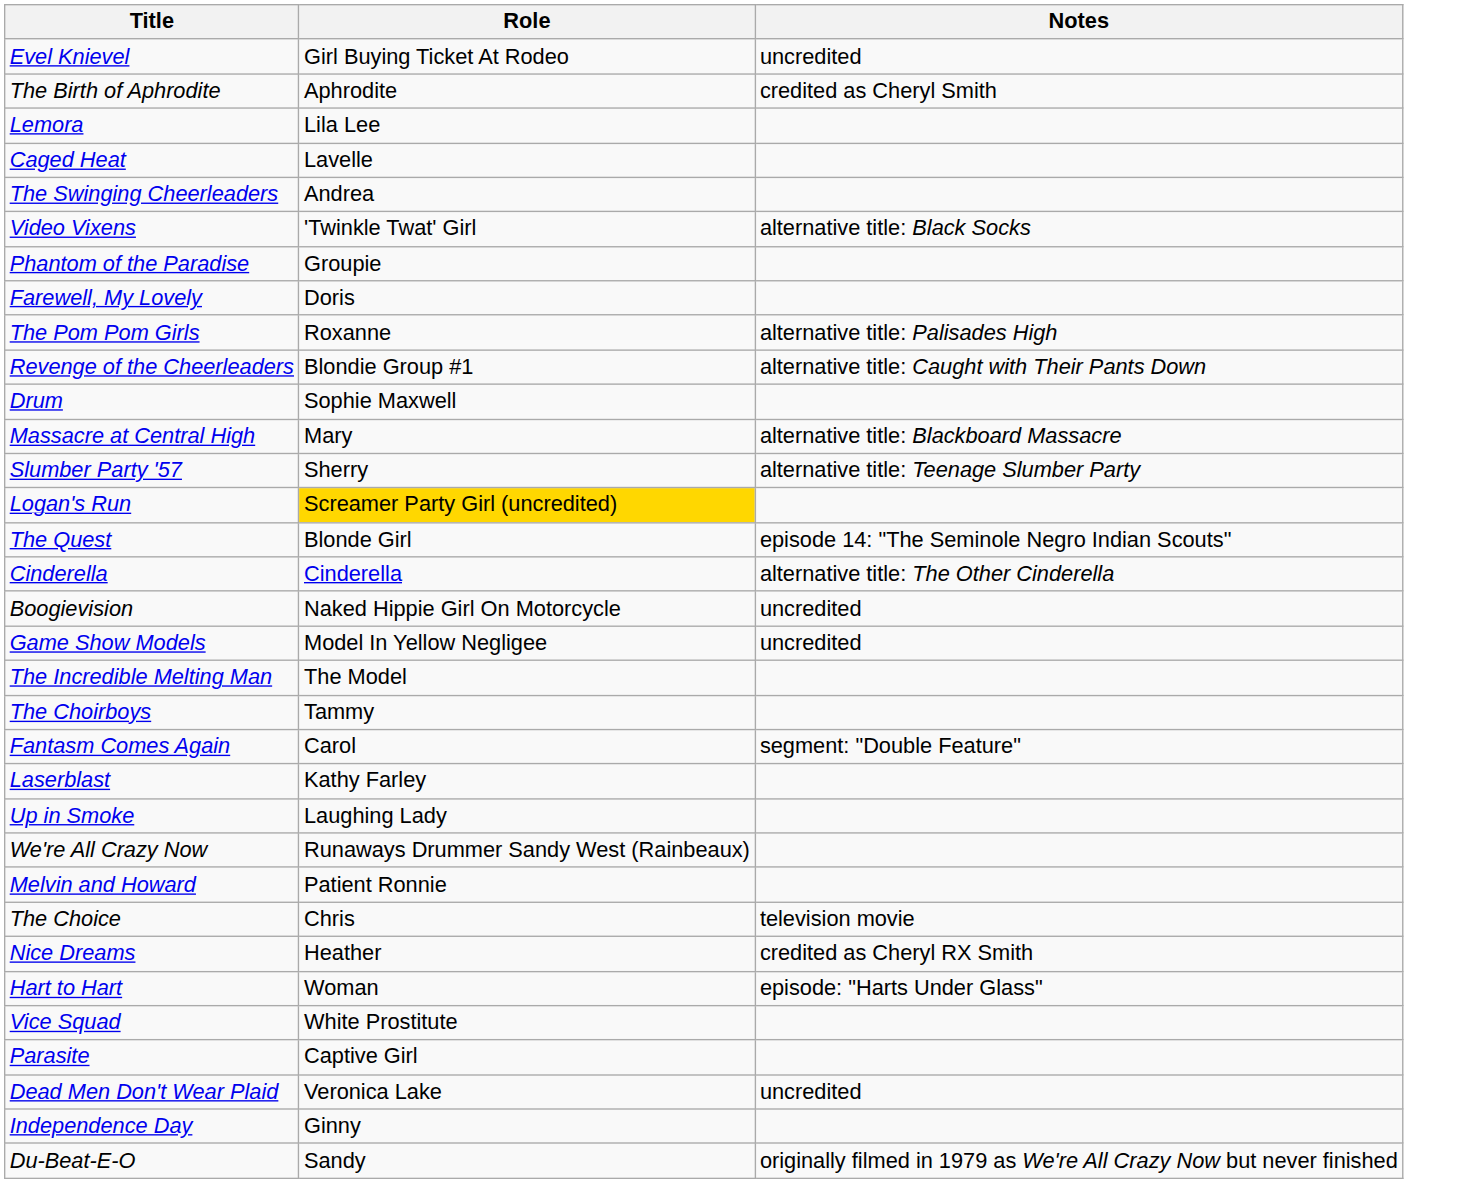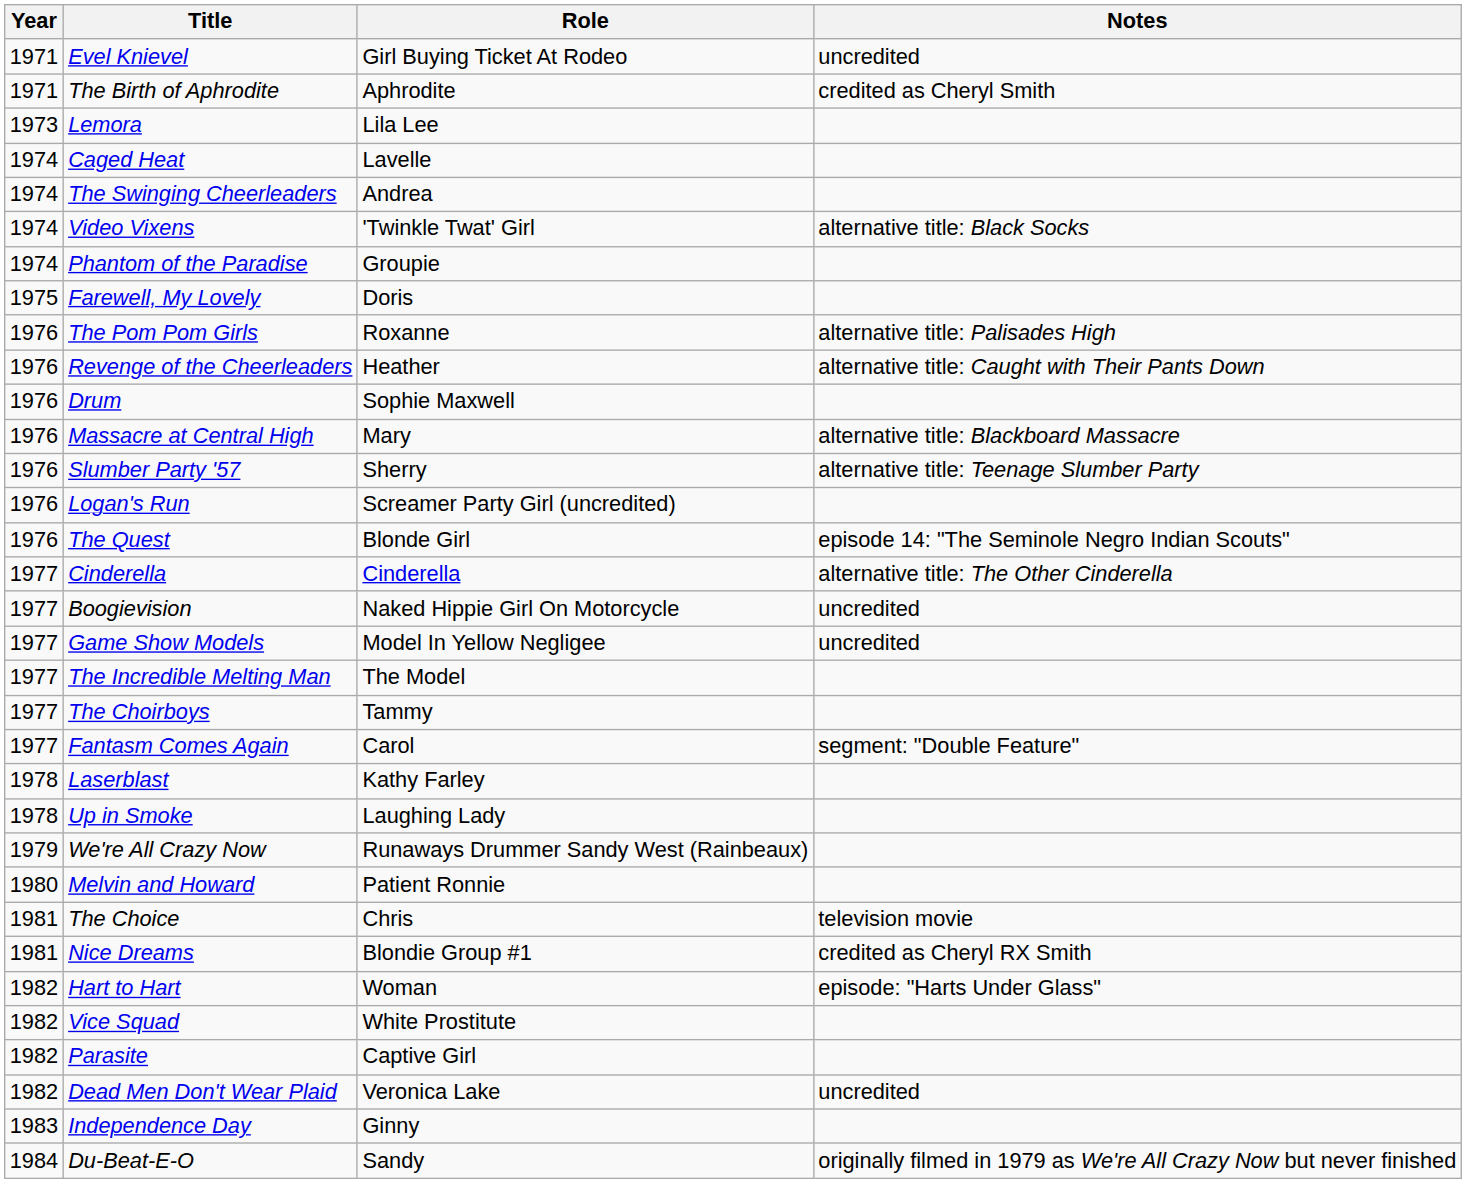 <table class="wikitable sortable">
 <tr>
+<th>Year</th>
 <th>Title</th>
 <th>Role</th>
 <th class="unsortable">Notes</th>
 </tr>
 <tr>
+<td>1971</td>
 <td><em><a href='#'>Evel Knievel</a></em></td>
 <td>Girl Buying Ticket At Rodeo</td>
 <td>uncredited</td>
 </tr>
 <tr>
+<td>1971</td>
 <td><em>The Birth of Aphrodite</em></td>
 <td>Aphrodite</td>
 <td>credited as Cheryl Smith</td>
 </tr>
 <tr>
+<td>1973</td>
 <td><em><a href='#'>Lemora</a></em></td>
 <td>Lila Lee</td>
 <td></td>
 </tr>
 <tr>
+<td>1974</td>
 <td><em><a href='#'>Caged Heat</a></em></td>
 <td>Lavelle</td>
 <td></td>
 </tr>
 <tr>
+<td>1974</td>
 <td><em><a href='#'>The Swinging Cheerleaders</a></em></td>
 <td>Andrea</td>
 <td></td>
 </tr>
 <tr>
+<td>1974</td>
 <td><em><a href='#'>Video Vixens</a></em></td>
 <td>'Twinkle Twat' Girl</td>
 <td>alternative title: <em>Black Socks</em></td>
 </tr>
 <tr>
+<td>1974</td>
 <td><em><a href='#'>Phantom of the Paradise</a></em></td>
 <td>Groupie</td>
 <td></td>
 </tr>
 <tr>
+<td>1975</td>
 <td><em><a href='#'>Farewell, My Lovely</a></em></td>
 <td>Doris</td>
 <td></td>
 </tr>
 <tr>
+<td>1976</td>
 <td><em><a href='#'>The Pom Pom Girls</a></em></td>
 <td>Roxanne</td>
 <td>alternative title: <em>Palisades High</em></td>
 </tr>
 <tr>
+<td>1976</td>
 <td><em><a href='#'>Revenge of the Cheerleaders</a></em></td>
-<td>Blondie Group #1</td>
+<td>Heather</td>
 <td>alternative title: <em>Caught with Their Pants Down</em></td>
 </tr>
 <tr>
+<td>1976</td>
 <td><em><a href='#'>Drum</a></em></td>
 <td>Sophie Maxwell</td>
 <td></td>
 </tr>
 <tr>
+<td>1976</td>
 <td><em><a href='#'>Massacre at Central High</a></em></td>
 <td>Mary</td>
 <td>alternative title: <em>Blackboard Massacre</em></td>
 </tr>
 <tr>
+<td>1976</td>
 <td><em><a href='#'>Slumber Party '57</a></em></td>
 <td>Sherry</td>
 <td>alternative title: <em>Teenage Slumber Party</em></td>
 </tr>
 <tr>
+<td>1976</td>
 <td><em><a href='#'>Logan's Run</a></em></td>
-<td style="background: gold;">Screamer Party Girl (uncredited)</td>
+<td>Screamer Party Girl (uncredited)</td>
 <td></td>
 </tr>
 <tr>
+<td>1976</td>
 <td><em><a href='#'>The Quest</a></em></td>
 <td>Blonde Girl</td>
 <td>episode 14: "The Seminole Negro Indian Scouts"</td>
 </tr>
 <tr>
+<td>1977</td>
 <td><em><a href='#'>Cinderella</a></em></td>
 <td><a href='#'>Cinderella</a></td>
 <td>alternative title: <em>The Other Cinderella</em></td>
 </tr>
 <tr>
+<td>1977</td>
 <td><em>Boogievision</em></td>
 <td>Naked Hippie Girl On Motorcycle</td>
 <td>uncredited</td>
 </tr>
 <tr>
+<td>1977</td>
 <td><em><a href='#'>Game Show Models</a></em></td>
 <td>Model In Yellow Negligee</td>
 <td>uncredited</td>
 </tr>
 <tr>
+<td>1977</td>
 <td><em><a href='#'>The Incredible Melting Man</a></em></td>
 <td>The Model</td>
 <td></td>
 </tr>
 <tr>
+<td>1977</td>
 <td><em><a href='#'>The Choirboys</a></em></td>
 <td>Tammy</td>
 <td></td>
 </tr>
 <tr>
+<td>1977</td>
 <td><em><a href='#'>Fantasm Comes Again</a></em></td>
 <td>Carol</td>
 <td>segment: "Double Feature"</td>
 </tr>
 <tr>
+<td>1978</td>
 <td><em><a href='#'>Laserblast</a></em></td>
 <td>Kathy Farley</td>
 <td></td>
 </tr>
 <tr>
+<td>1978</td>
 <td><em><a href='#'>Up in Smoke</a></em></td>
 <td>Laughing Lady</td>
 <td></td>
 </tr>
 <tr>
+<td>1979</td>
 <td><em>We're All Crazy Now</em></td>
 <td>Runaways Drummer Sandy West (Rainbeaux)</td>
 <td></td>
 </tr>
 <tr>
+<td>1980</td>
 <td><em><a href='#'>Melvin and Howard</a></em></td>
 <td>Patient Ronnie</td>
 <td></td>
 </tr>
 <tr>
+<td>1981</td>
 <td><em>The Choice</em></td>
 <td>Chris</td>
 <td>television movie</td>
 </tr>
 <tr>
+<td>1981</td>
 <td><em><a href='#'>Nice Dreams</a></em></td>
-<td>Heather</td>
+<td>Blondie Group #1</td>
 <td>credited as Cheryl RX Smith</td>
 </tr>
 <tr>
+<td>1982</td>
 <td><em><a href='#'>Hart to Hart</a></em></td>
 <td>Woman</td>
 <td>episode: "Harts Under Glass"</td>
 </tr>
 <tr>
+<td>1982</td>
 <td><em><a href='#'>Vice Squad</a></em></td>
 <td>White Prostitute</td>
 <td></td>
 </tr>
 <tr>
+<td>1982</td>
 <td><em><a href='#'>Parasite</a></em></td>
 <td>Captive Girl</td>
 <td></td>
 </tr>
 <tr>
+<td>1982</td>
 <td><em><a href='#'>Dead Men Don't Wear Plaid</a></em></td>
 <td>Veronica Lake</td>
 <td>uncredited</td>
 </tr>
 <tr>
+<td>1983</td>
 <td><em><a href='#'>Independence Day</a></em></td>
 <td>Ginny</td>
 <td></td>
 </tr>
 <tr>
+<td>1984</td>
 <td><em>Du-Beat-E-O</em></td>
 <td>Sandy</td>
 <td>originally filmed in 1979 as <em>We're All Crazy Now</em> but never finished</td>
 </tr>
 </table>
